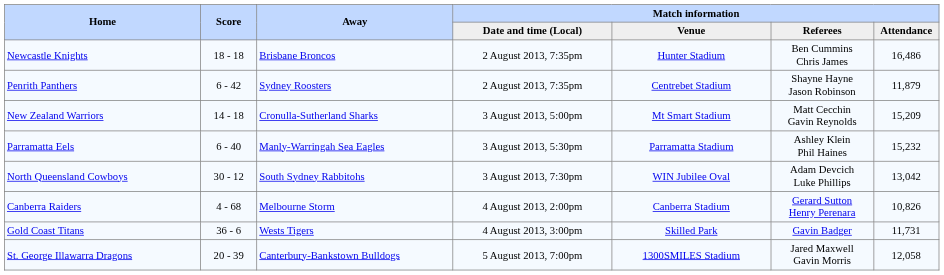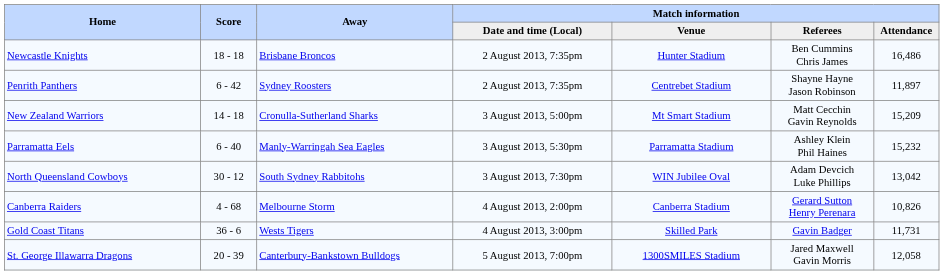 <table border="1" cellpadding="3" cellspacing="0" style="border-collapse:collapse; font-size:90%; width:100%;">
 <tr style="background:#c1d8ff;">
 <th rowspan="2" style="width:21%;">Home</th>
 <th rowspan="2" style="width:6%;">Score</th>
 <th rowspan="2" style="width:21%;">Away</th>
 <th colspan=6>Match information</th>
 </tr>
 <tr style="background:#efefef;">
 <th width=17%>Date and time (Local)</th>
 <th width=17%>Venue</th>
 <th width=11%>Referees</th>
 <th width=7%>Attendance</th>
 </tr>
 <tr style="text-align:center; background:#f5faff;">
 <td align=left> <a href='#'>Newcastle Knights</a></td>
 <td>18 - 18</td>
 <td align=left> <a href='#'>Brisbane Broncos</a></td>
 <td>2 August 2013, 7:35pm</td>
 <td><a href='#'>Hunter Stadium</a></td>
 <td>Ben Cummins<br>Chris James</td>
 <td>16,486</td>
 </tr>
 <tr style="text-align:center; background:#f5faff;">
 <td align=left> <a href='#'>Penrith Panthers</a></td>
 <td>6 - 42</td>
 <td align=left> <a href='#'>Sydney Roosters</a></td>
 <td>2 August 2013, 7:35pm</td>
 <td><a href='#'>Centrebet Stadium</a></td>
 <td>Shayne Hayne<br>Jason Robinson</td>
-<td>11,879</td>
+<td>11,897</td>
 </tr>
 <tr style="text-align:center; background:#f5faff;">
 <td align=left> <a href='#'>New Zealand Warriors</a></td>
 <td>14 - 18</td>
 <td align=left> <a href='#'>Cronulla-Sutherland Sharks</a></td>
 <td>3 August 2013, 5:00pm</td>
 <td><a href='#'>Mt Smart Stadium</a></td>
 <td>Matt Cecchin<br>Gavin Reynolds</td>
 <td>15,209</td>
 </tr>
 <tr style="text-align:center; background:#f5faff;">
 <td align=left> <a href='#'>Parramatta Eels</a></td>
 <td>6 - 40</td>
 <td align=left> <a href='#'>Manly-Warringah Sea Eagles</a></td>
 <td>3 August 2013, 5:30pm</td>
 <td><a href='#'>Parramatta Stadium</a></td>
 <td>Ashley Klein<br>Phil Haines</td>
 <td>15,232</td>
 </tr>
 <tr style="text-align:center; background:#f5faff;">
 <td align=left> <a href='#'>North Queensland Cowboys</a></td>
 <td>30 - 12</td>
 <td align=left> <a href='#'>South Sydney Rabbitohs</a></td>
 <td>3 August 2013, 7:30pm</td>
 <td><a href='#'>WIN Jubilee Oval</a></td>
 <td>Adam Devcich<br>Luke Phillips</td>
 <td>13,042</td>
 </tr>
 <tr style="text-align:center; background:#f5faff;">
 <td align=left> <a href='#'>Canberra Raiders</a></td>
 <td>4  - 68</td>
 <td align=left> <a href='#'>Melbourne Storm</a></td>
 <td>4 August 2013, 2:00pm</td>
 <td><a href='#'>Canberra Stadium</a></td>
 <td><a href='#'>Gerard Sutton</a><br><a href='#'>Henry Perenara</a></td>
 <td>10,826</td>
 </tr>
 <tr style="text-align:center; background:#f5faff;">
 <td align=left> <a href='#'>Gold Coast Titans</a></td>
 <td>36 - 6</td>
 <td align=left> <a href='#'>Wests Tigers</a></td>
 <td>4 August 2013, 3:00pm</td>
 <td><a href='#'>Skilled Park</a></td>
 <td><a href='#'>Gavin Badger</a></td>
 <td>11,731</td>
 </tr>
 <tr style="text-align:center; background:#f5faff;">
 <td align=left> <a href='#'>St. George Illawarra Dragons</a></td>
 <td>20 - 39</td>
 <td align=left> <a href='#'>Canterbury-Bankstown Bulldogs</a></td>
 <td>5 August 2013, 7:00pm</td>
 <td><a href='#'>1300SMILES Stadium</a></td>
 <td>Jared Maxwell<br>Gavin Morris</td>
 <td>12,058</td>
 </tr>
 </table>
